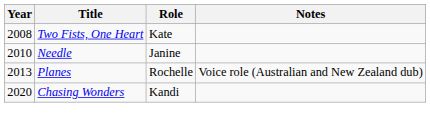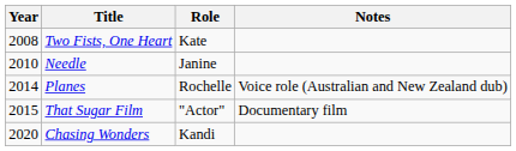 <table class="wikitable sortable">
 <tr>
 <th>Year</th>
 <th>Title</th>
 <th>Role</th>
 <th class="unsortable">Notes</th>
 </tr>
 <tr>
 <td>2008</td>
 <td><em><a href='#'>Two Fists, One Heart</a></em></td>
 <td>Kate</td>
 <td></td>
 </tr>
 <tr>
 <td>2010</td>
 <td><em><a href='#'>Needle</a></em></td>
 <td>Janine</td>
 <td></td>
 </tr>
 <tr>
-<td>2013</td>
+<td>2014</td>
 <td><em><a href='#'>Planes</a></em></td>
 <td>Rochelle</td>
 <td>Voice role (Australian and New Zealand dub)</td>
+</tr>
+<tr>
+<td>2015</td>
+<td><em><a href='#'>That Sugar Film</a></em></td>
+<td>"Actor"</td>
+<td>Documentary film</td>
 </tr>
 <tr>
 <td>2020</td>
 <td><em><a href='#'>Chasing Wonders</a></em></td>
 <td>Kandi</td>
 <td></td>
 </tr>
 </table>
